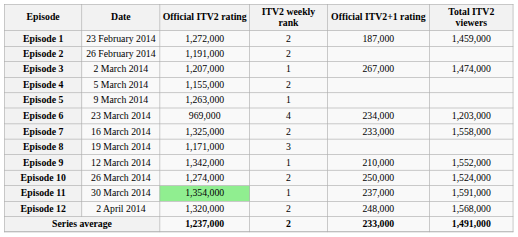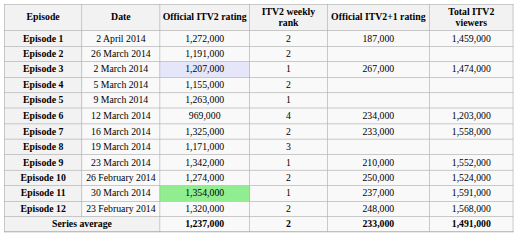 <table class="wikitable sortable" style="text-align:center">
 <tr>
 <th scope="col" style="width:120px;">Episode</th>
 <th scope="col" style="width:120px;">Date</th>
 <th scope="col" style="width:140px;">Official ITV2 rating</th>
 <th scope="col" style="width:120px;">ITV2 weekly rank</th>
 <th scope="col" style="width:160px;">Official ITV2+1 rating</th>
 <th scope="col" style="width:130px;">Total ITV2 viewers</th>
 </tr>
 <tr>
 <th scope="row">Episode 1</th>
-<td>23 February 2014</td>
+<td>2 April 2014</td>
 <td>1,272,000</td>
 <td>2</td>
 <td>187,000</td>
 <td>1,459,000</td>
 </tr>
 <tr>
 <th scope="row">Episode 2</th>
-<td>26 February 2014</td>
+<td>26 March 2014</td>
 <td>1,191,000</td>
 <td>2</td>
 <td></td>
 <td></td>
 </tr>
 <tr>
 <th scope="row">Episode 3</th>
 <td>2 March 2014</td>
-<td>1,207,000</td>
+<td style="background: lavender;">1,207,000</td>
 <td>1</td>
 <td>267,000</td>
 <td>1,474,000</td>
 </tr>
 <tr>
 <th scope="row">Episode 4</th>
 <td>5 March 2014</td>
 <td>1,155,000</td>
 <td>2</td>
 <td></td>
 <td></td>
 </tr>
 <tr>
 <th scope="row">Episode 5</th>
 <td>9 March 2014</td>
 <td>1,263,000</td>
 <td>1</td>
 <td></td>
 <td></td>
 </tr>
 <tr>
 <th scope="row">Episode 6</th>
-<td>23 March 2014</td>
+<td>12 March 2014</td>
 <td>969,000</td>
 <td>4</td>
 <td>234,000</td>
 <td>1,203,000</td>
 </tr>
 <tr>
 <th scope="row">Episode 7</th>
 <td>16 March 2014</td>
 <td>1,325,000</td>
 <td>2</td>
 <td>233,000</td>
 <td>1,558,000</td>
 </tr>
 <tr>
 <th scope="row">Episode 8</th>
 <td>19 March 2014</td>
 <td>1,171,000</td>
 <td>3</td>
 <td></td>
 <td></td>
 </tr>
 <tr>
 <th scope="row">Episode 9</th>
-<td>12 March 2014</td>
+<td>23 March 2014</td>
 <td>1,342,000</td>
 <td>1</td>
 <td>210,000</td>
 <td>1,552,000</td>
 </tr>
 <tr>
 <th scope="row">Episode 10</th>
-<td>26 March 2014</td>
+<td>26 February 2014</td>
 <td>1,274,000</td>
 <td>2</td>
 <td>250,000</td>
 <td>1,524,000</td>
 </tr>
 <tr>
 <th scope="row">Episode 11</th>
 <td>30 March 2014</td>
 <td style="background: lightgreen;">1,354,000</td>
 <td>1</td>
 <td>237,000</td>
 <td>1,591,000</td>
 </tr>
 <tr>
 <th scope="row">Episode 12</th>
-<td>2 April 2014</td>
+<td>23 February 2014</td>
 <td>1,320,000</td>
 <td>2</td>
 <td>248,000</td>
 <td>1,568,000</td>
 </tr>
 <tr>
 <th colspan=2 scope="row">Series average</th>
 <td><strong>1,237,000</strong></td>
 <td><strong>2</strong></td>
 <td><strong>233,000</strong></td>
 <td><strong>1,491,000</strong></td>
 </tr>
 <tr>
 </tr>
 </table>
